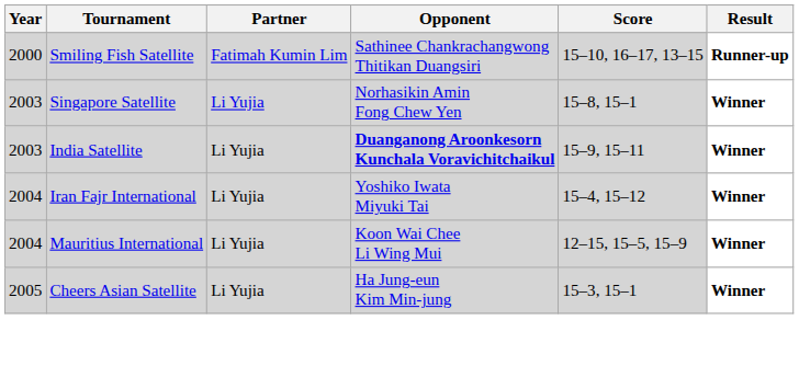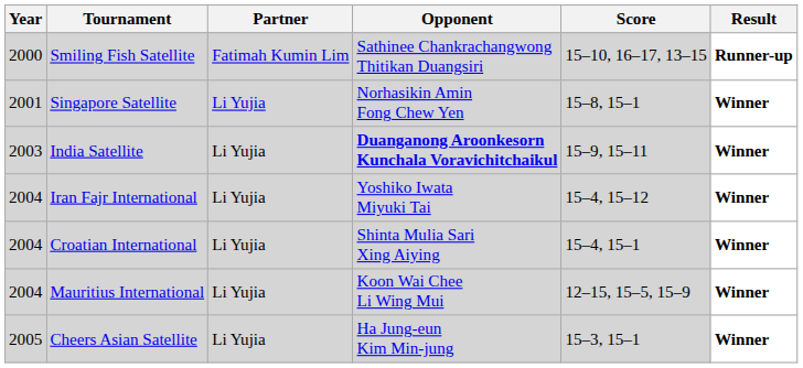 <table class="sortable wikitable" style="font-size: 90%;">
 <tr>
 <th>Year</th>
 <th>Tournament</th>
 <th>Partner</th>
 <th>Opponent</th>
 <th>Score</th>
 <th>Result</th>
 </tr>
 <tr style="background:#D5D5D5">
 <td align="center">2000</td>
 <td align="left"><a href='#'>Smiling Fish Satellite</a></td>
 <td align="left"> <a href='#'>Fatimah Kumin Lim</a></td>
 <td align="left"> <a href='#'>Sathinee Chankrachangwong</a><br> <a href='#'>Thitikan Duangsiri</a></td>
 <td align="left">15–10, 16–17, 13–15</td>
 <td style="text-align:left; background:white"> <strong>Runner-up</strong></td>
 </tr>
 <tr style="background:#D5D5D5">
-<td align="center">2003</td>
+<td align="center">2001</td>
 <td align="left"><a href='#'>Singapore Satellite</a></td>
 <td align="left"> <a href='#'>Li Yujia</a></td>
 <td align="left"> <a href='#'>Norhasikin Amin</a><br> <a href='#'>Fong Chew Yen</a></td>
 <td align="left">15–8, 15–1</td>
 <td style="text-align:left; background:white"> <strong>Winner</strong></td>
 </tr>
 <tr style="background:#D5D5D5">
 <td align="center">2003</td>
 <td align="left"><a href='#'>India Satellite</a></td>
 <td align="left"> Li Yujia</td>
 <td align="left"><strong> <a href='#'>Duanganong Aroonkesorn</a><br> <a href='#'>Kunchala Voravichitchaikul</a></strong></td>
 <td align="left">15–9, 15–11</td>
 <td style="text-align:left; background:white"> <strong>Winner</strong></td>
 </tr>
 <tr style="background:#D5D5D5">
 <td align="center">2004</td>
 <td align="left"><a href='#'>Iran Fajr International</a></td>
 <td align="left"> Li Yujia</td>
 <td align="left"> <a href='#'>Yoshiko Iwata</a><br> <a href='#'>Miyuki Tai</a></td>
 <td align="left">15–4, 15–12</td>
 <td style="text-align:left; background:white"> <strong>Winner</strong></td>
 </tr>
 <tr style="background:#D5D5D5">
 <td align="center">2004</td>
+<td align="left"><a href='#'>Croatian International</a></td>
+<td align="left"> Li Yujia</td>
+<td align="left"> <a href='#'>Shinta Mulia Sari</a><br> <a href='#'>Xing Aiying</a></td>
+<td align="left">15–4, 15–1</td>
+<td style="text-align:left; background:white"> <strong>Winner</strong></td>
+</tr>
+<tr style="background:#D5D5D5">
+<td align="center">2004</td>
 <td align="left"><a href='#'>Mauritius International</a></td>
 <td align="left"> Li Yujia</td>
 <td align="left"> <a href='#'>Koon Wai Chee</a><br> <a href='#'>Li Wing Mui</a></td>
 <td align="left">12–15, 15–5, 15–9</td>
 <td style="text-align:left; background:white"> <strong>Winner</strong></td>
 </tr>
 <tr style="background:#D5D5D5">
 <td align="center">2005</td>
 <td align="left"><a href='#'>Cheers Asian Satellite</a></td>
 <td align="left"> Li Yujia</td>
 <td align="left"> <a href='#'>Ha Jung-eun</a><br> <a href='#'>Kim Min-jung</a></td>
 <td align="left">15–3, 15–1</td>
 <td style="text-align:left; background:white"> <strong>Winner</strong></td>
 </tr>
 </table>
